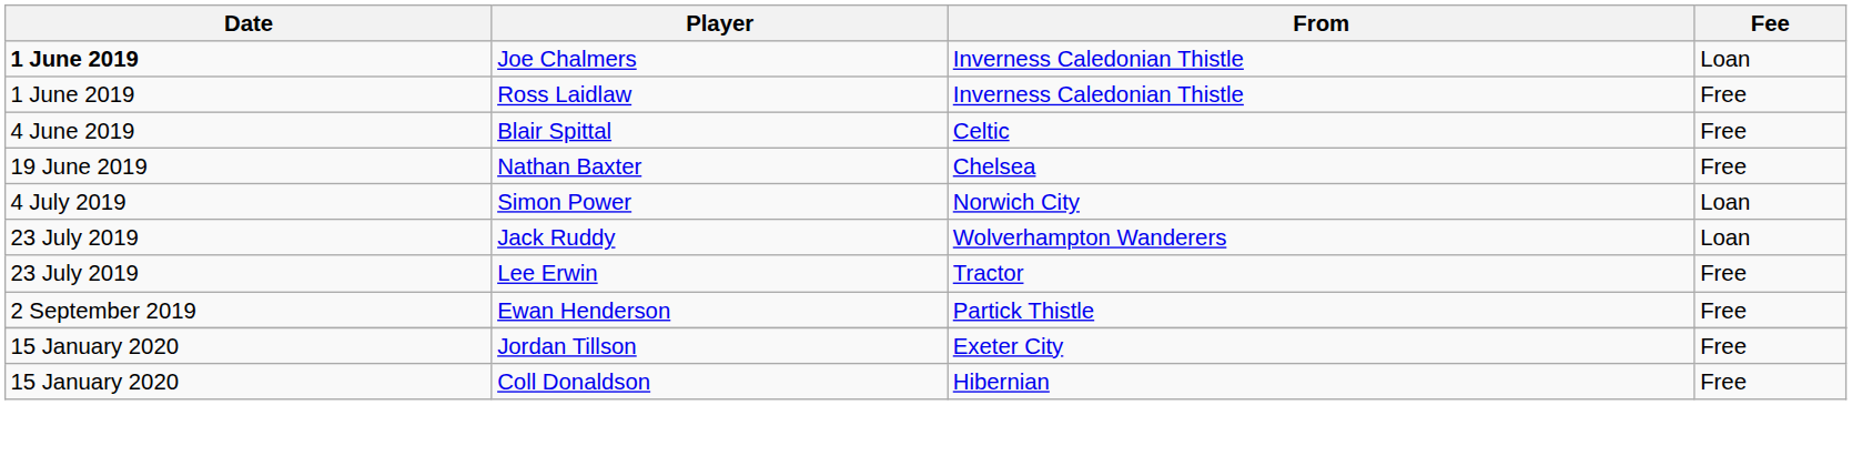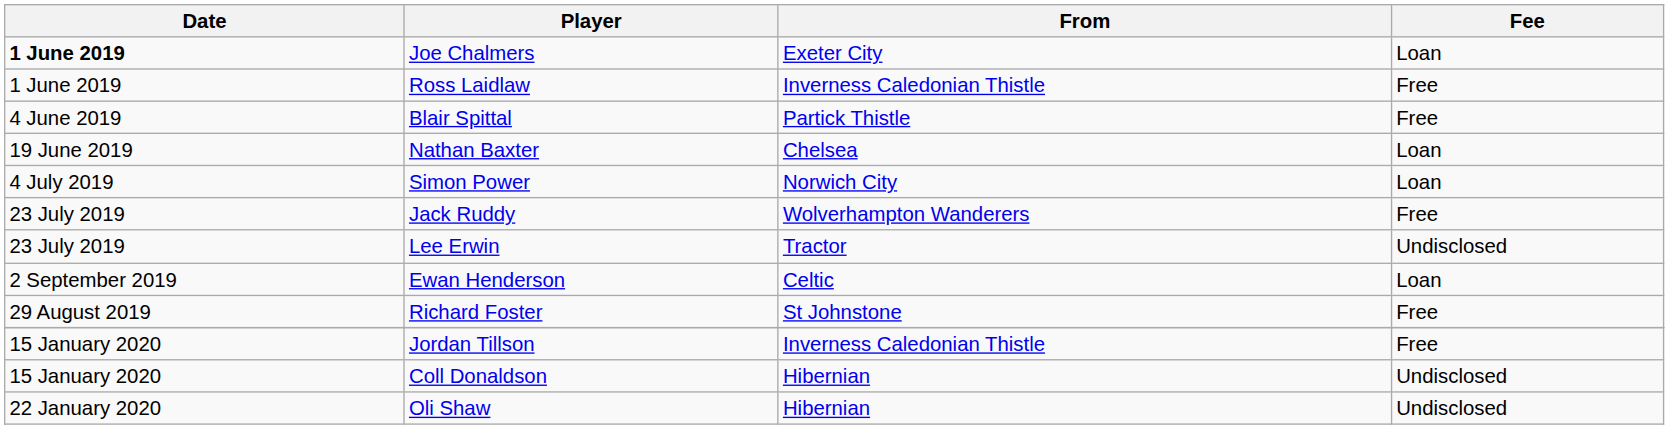 <table class="wikitable" style="text-align:center; font-size:95%;width:98%; text-align:left">
 <tr>
 <th><strong>Date</strong></th>
 <th><strong>Player</strong></th>
 <th><strong>From</strong></th>
 <th><strong>Fee</strong></th>
 </tr>
 <tr>
 <td><strong>1 June 2019</strong></td>
 <td> <a href='#'>Joe Chalmers</a></td>
-<td> <a href='#'>Inverness Caledonian Thistle</a></td>
+<td> <a href='#'>Exeter City</a></td>
 <td>Loan</td>
 </tr>
 <tr>
 <td>1 June 2019</td>
 <td> <a href='#'>Ross Laidlaw</a></td>
 <td> <a href='#'>Inverness Caledonian Thistle</a></td>
 <td>Free</td>
 </tr>
 <tr>
 <td>4 June 2019</td>
 <td> <a href='#'>Blair Spittal</a></td>
-<td> <a href='#'>Celtic</a></td>
+<td> <a href='#'>Partick Thistle</a></td>
 <td>Free</td>
 </tr>
 <tr>
 <td>19 June 2019</td>
 <td> <a href='#'>Nathan Baxter</a></td>
 <td> <a href='#'>Chelsea</a></td>
-<td>Free</td>
+<td>Loan</td>
 </tr>
 <tr>
 <td>4 July 2019</td>
 <td> <a href='#'>Simon Power</a></td>
 <td> <a href='#'>Norwich City</a></td>
 <td>Loan</td>
 </tr>
 <tr>
 <td>23 July 2019</td>
 <td> <a href='#'>Jack Ruddy</a></td>
 <td> <a href='#'>Wolverhampton Wanderers</a></td>
-<td>Loan</td>
+<td>Free</td>
 </tr>
 <tr>
 <td>23 July 2019</td>
 <td> <a href='#'>Lee Erwin</a></td>
 <td> <a href='#'>Tractor</a></td>
-<td>Free</td>
+<td>Undisclosed</td>
 </tr>
 <tr>
 <td>2 September 2019</td>
 <td> <a href='#'>Ewan Henderson</a></td>
-<td> <a href='#'>Partick Thistle</a></td>
+<td> <a href='#'>Celtic</a></td>
+<td>Loan</td>
+</tr>
+<tr>
+<td>29 August 2019</td>
+<td> <a href='#'>Richard Foster</a></td>
+<td> <a href='#'>St Johnstone</a></td>
 <td>Free</td>
 </tr>
 <tr>
 </tr>
 <tr>
 <td>15 January 2020</td>
 <td> <a href='#'>Jordan Tillson</a></td>
-<td> <a href='#'>Exeter City</a></td>
+<td> <a href='#'>Inverness Caledonian Thistle</a></td>
 <td>Free</td>
 </tr>
 <tr>
 <td>15 January 2020</td>
 <td> <a href='#'>Coll Donaldson</a></td>
 <td> <a href='#'>Hibernian</a></td>
-<td>Free</td>
+<td>Undisclosed</td>
+</tr>
+<tr>
+<td>22 January 2020</td>
+<td> <a href='#'>Oli Shaw</a></td>
+<td> <a href='#'>Hibernian</a></td>
+<td>Undisclosed</td>
 </tr>
 </table>
